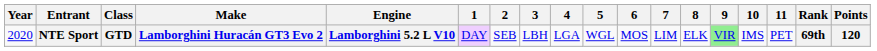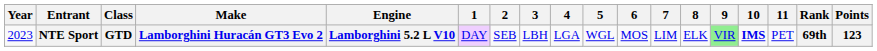 <table class="wikitable" style="text-align:center; font-size:85%">
 <tr>
 <th>Year</th>
 <th>Entrant</th>
 <th>Class</th>
 <th>Make</th>
 <th>Engine</th>
 <th>1</th>
 <th>2</th>
 <th>3</th>
 <th>4</th>
 <th>5</th>
 <th>6</th>
 <th>7</th>
 <th>8</th>
 <th>9</th>
 <th>10</th>
 <th>11</th>
 <th>Rank</th>
 <th>Points</th>
 </tr>
 <tr>
-<td><a href='#'>2020</a></td>
+<td><a href='#'>2023</a></td>
 <th nowrap>NTE Sport</th>
 <th>GTD</th>
 <th nowrap><a href='#'>Lamborghini Huracán GT3 Evo 2</a></th>
 <th nowrap><a href='#'>Lamborghini</a> 5.2 L <a href='#'>V10</a></th>
 <td style="background:#EFCFFF;"><a href='#'>DAY</a><br></td>
 <td><a href='#'>SEB</a></td>
 <td><a href='#'>LBH</a></td>
 <td><a href='#'>LGA</a></td>
 <td><a href='#'>WGL</a></td>
 <td><a href='#'>MOS</a></td>
 <td><a href='#'>LIM</a></td>
 <td><a href='#'>ELK</a></td>
 <td style="background: lightgreen;"><a href='#'>VIR</a></td>
-<td><a href='#'>IMS</a></td>
+<td><strong><a href='#'>IMS</a></strong></td>
 <td><a href='#'>PET</a></td>
 <th>69th</th>
-<th>120</th>
+<th>123</th>
 </tr>
 </table>
